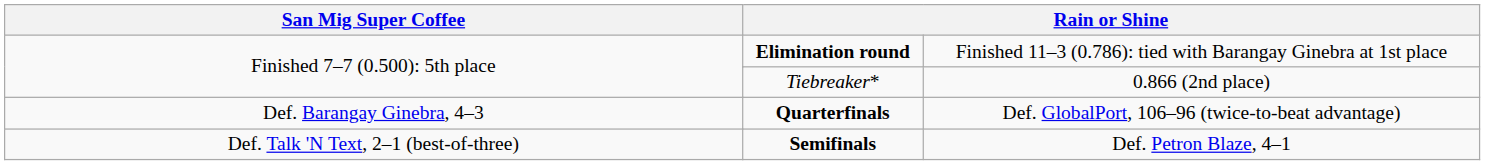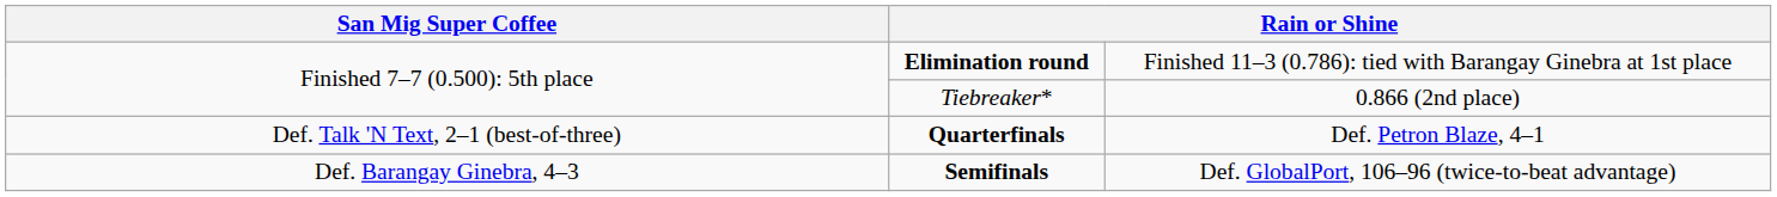 <table class=wikitable style="text-align:center">
 <tr>
 <th colspan=2 width=45%><a href='#'>San Mig Super Coffee</a></th>
 <th colspan=2 width=45%><a href='#'>Rain or Shine</a></th>
 </tr>
 <tr>
 <td rowspan=2>Finished 7–7 (0.500): 5th place</td>
 <td colspan=2><strong>Elimination round</strong></td>
 <td>Finished 11–3 (0.786): tied with Barangay Ginebra at 1st place</td>
 </tr>
 <tr>
 <td colspan=2><em>Tiebreaker</em>*</td>
 <td>0.866 (2nd place)</td>
 </tr>
 <tr>
+<td>Def. <a href='#'>Talk 'N Text</a>, 2–1 (best-of-three)</td>
+<td colspan=2><strong>Quarterfinals</strong></td>
+<td>Def. <a href='#'>Petron Blaze</a>, 4–1</td>
+</tr>
+<tr>
 <td>Def. <a href='#'>Barangay Ginebra</a>, 4–3</td>
-<td colspan=2><strong>Quarterfinals</strong></td>
+<td colspan=2><strong>Semifinals</strong></td>
 <td>Def. <a href='#'>GlobalPort</a>, 106–96 (twice-to-beat advantage)</td>
 </tr>
-<tr>
-<td>Def. <a href='#'>Talk 'N Text</a>, 2–1 (best-of-three)</td>
-<td colspan=2><strong>Semifinals</strong></td>
-<td>Def. <a href='#'>Petron Blaze</a>, 4–1</td>
-</tr>
 </table>
